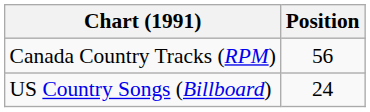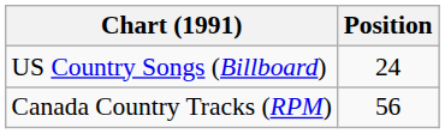 <table class="wikitable sortable">
 <tr>
 <th scope="col">Chart (1991)</th>
 <th scope="col">Position</th>
 </tr>
 <tr>
+<td>US <a href='#'>Country Songs</a> (<em><a href='#'>Billboard</a></em>)</td>
+<td align="center">24</td>
+</tr>
+<tr>
 <td>Canada Country Tracks (<em><a href='#'>RPM</a></em>)</td>
 <td align="center">56</td>
 </tr>
-<tr>
-<td>US <a href='#'>Country Songs</a> (<em><a href='#'>Billboard</a></em>)</td>
-<td align="center">24</td>
-</tr>
 </table>
